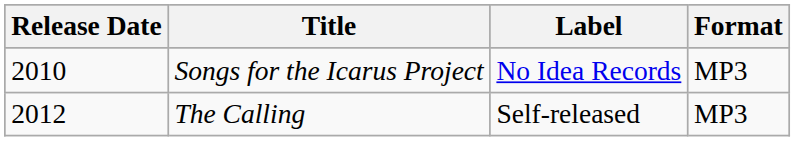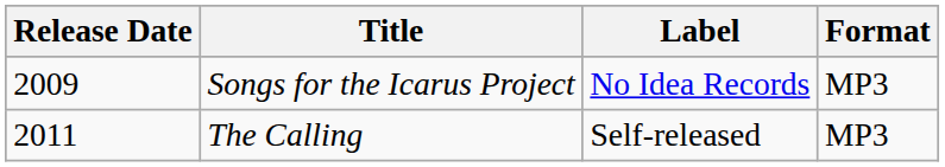 <table class="wikitable">
 <tr>
 <th>Release Date</th>
 <th>Title</th>
 <th>Label</th>
 <th>Format</th>
 </tr>
 <tr>
-<td>2010</td>
+<td>2009</td>
 <td><em>Songs for the Icarus Project</em></td>
 <td><a href='#'>No Idea Records</a></td>
 <td>MP3</td>
 </tr>
 <tr>
-<td>2012</td>
+<td>2011</td>
 <td><em>The Calling</em></td>
 <td>Self-released</td>
 <td>MP3</td>
 </tr>
 </table>
